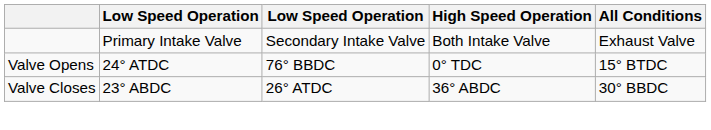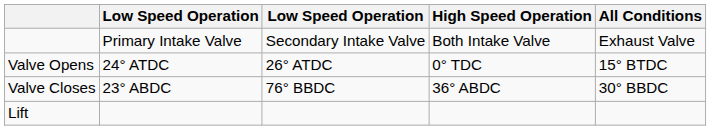 <table class="wikitable">
 <tr>
 <th></th>
 <th>Low Speed Operation</th>
 <th>Low Speed Operation</th>
 <th>High Speed Operation</th>
 <th>All Conditions</th>
 </tr>
 <tr>
 <td></td>
 <td>Primary Intake Valve</td>
 <td>Secondary Intake Valve</td>
 <td>Both Intake Valve</td>
 <td>Exhaust Valve</td>
 </tr>
 <tr>
 <td>Valve Opens</td>
 <td>24° ATDC</td>
-<td>76° BBDC</td>
+<td>26° ATDC</td>
 <td>0° TDC</td>
 <td>15° BTDC</td>
 </tr>
 <tr>
 <td>Valve Closes</td>
 <td>23° ABDC</td>
-<td>26° ATDC</td>
+<td>76° BBDC</td>
 <td>36° ABDC</td>
 <td>30° BBDC</td>
 </tr>
+<tr>
+<td>Lift</td>
+<td></td>
+<td></td>
+<td></td>
+<td></td>
+</tr>
 </table>
